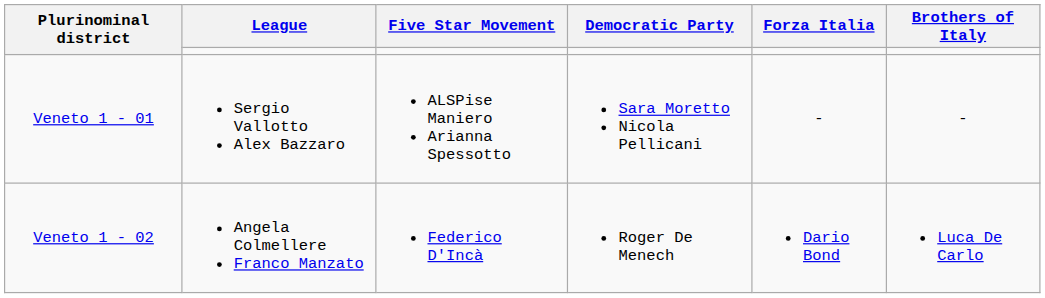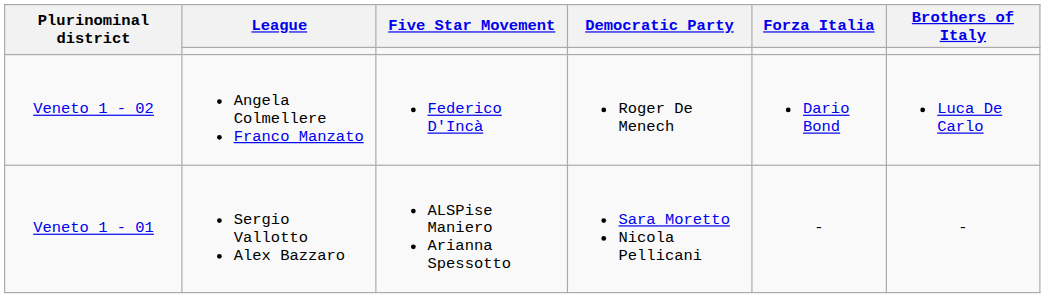 <table class="wikitable">
 <tr>
 <th rowspan="2">Plurinominal district</th>
 <th><a href='#'>League</a></th>
 <th><a href='#'>Five Star Movement</a></th>
 <th><a href='#'>Democratic Party</a></th>
 <th><a href='#'>Forza Italia</a></th>
 <th><a href='#'>Brothers of Italy</a></th>
 </tr>
 <tr>
 <td bgcolor=></td>
 <td bgcolor=></td>
 <td bgcolor=></td>
 <td bgcolor=></td>
 <td bgcolor=></td>
 </tr>
 <tr>
+<td align=center><a href='#'>Veneto 1 - 02</a></td>
+<td><br><ul><li>Angela Colmellere</li><li><a href='#'>Franco Manzato</a></li></ul></td>
+<td><br><ul><li><a href='#'>Federico D'Incà</a></li></ul></td>
+<td><br><ul><li>Roger De Menech</li></ul></td>
+<td><br><ul><li><a href='#'>Dario Bond</a></li></ul></td>
+<td><br><ul><li><a href='#'>Luca De Carlo</a></li></ul></td>
+</tr>
+<tr>
 <td align=center><a href='#'>Veneto 1 - 01</a></td>
 <td><br><ul><li>Sergio Vallotto</li><li>Alex Bazzaro</li></ul></td>
 <td><br><ul><li>ALSPise Maniero</li><li>Arianna Spessotto</li></ul></td>
 <td><br><ul><li><a href='#'>Sara Moretto</a></li><li>Nicola Pellicani</li></ul></td>
 <td align=center>-</td>
 <td align=center>-</td>
 </tr>
-<tr>
-<td align=center><a href='#'>Veneto 1 - 02</a></td>
-<td><br><ul><li>Angela Colmellere</li><li><a href='#'>Franco Manzato</a></li></ul></td>
-<td><br><ul><li><a href='#'>Federico D'Incà</a></li></ul></td>
-<td><br><ul><li>Roger De Menech</li></ul></td>
-<td><br><ul><li><a href='#'>Dario Bond</a></li></ul></td>
-<td><br><ul><li><a href='#'>Luca De Carlo</a></li></ul></td>
-</tr>
 </table>
